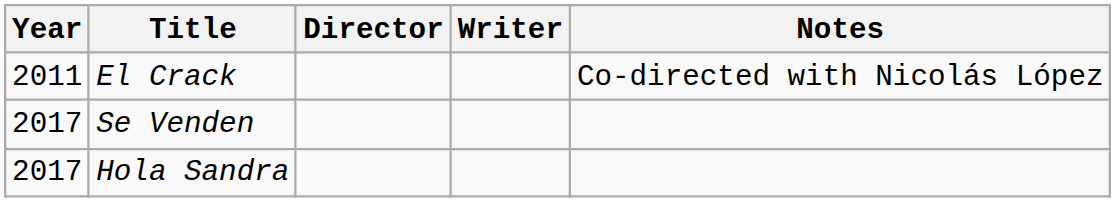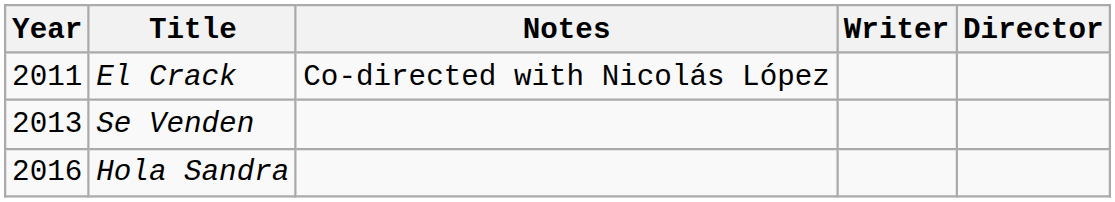 <table class="wikitable sortable">
 <tr>
 <th style="width:26px;">Year</th>
 <th>Title</th>
+<th>Notes</th>
+<th>Writer</th>
 <th>Director</th>
-<th>Writer</th>
-<th>Notes</th>
 </tr>
 <tr>
 <td>2011</td>
 <td><em>El Crack</em></td>
+<td>Co-directed with Nicolás López</td>
 <td></td>
 <td></td>
-<td>Co-directed with Nicolás López</td>
 </tr>
 <tr>
-<td>2017</td>
+<td>2013</td>
 <td><em>Se Venden</em></td>
 <td></td>
 <td></td>
 <td></td>
 </tr>
 <tr>
-<td>2017</td>
+<td>2016</td>
 <td><em>Hola Sandra</em></td>
 <td></td>
 <td></td>
 <td></td>
 </tr>
 </table>
